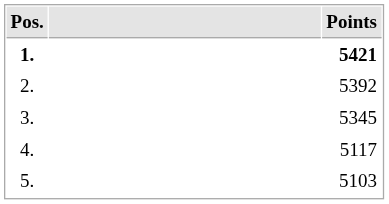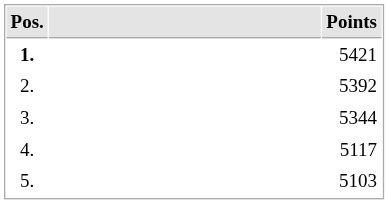 <table cellspacing="1" cellpadding="3" style="border:1px solid #AAAAAA;font-size:90%">
 <tr bgcolor="#E4E4E4">
 <th style="border-bottom:1px solid #AAAAAA" width=10>Pos.</th>
 <th style="border-bottom:1px solid #AAAAAA" width=200></th>
 <th style="border-bottom:1px solid #AAAAAA" width=20>Points</th>
 </tr>
 <tr>
 <td align="center"><strong>1.</strong></td>
 <td><strong></strong></td>
-<td align="right"><strong>5421</strong></td>
+<td align="right">5421</td>
 </tr>
 <tr>
 <td align="center">2.</td>
 <td></td>
 <td align="right">5392</td>
 </tr>
 <tr>
 <td align="center">3.</td>
 <td></td>
-<td align="right">5345</td>
+<td align="right">5344</td>
 </tr>
 <tr>
 <td align="center">4.</td>
 <td></td>
 <td align="right">5117</td>
 </tr>
 <tr>
 <td align="center">5.</td>
 <td></td>
 <td align="right">5103</td>
 </tr>
 </table>
